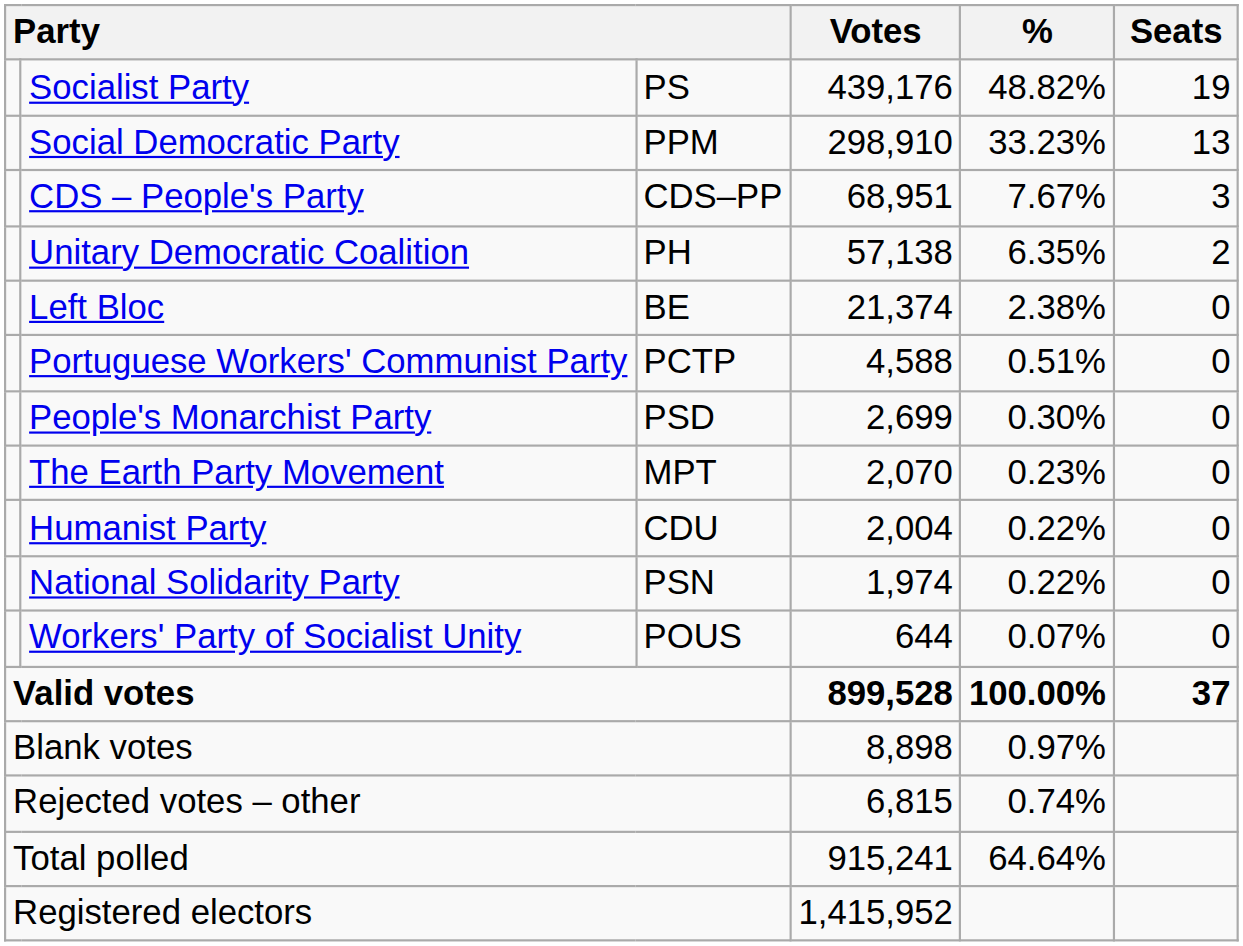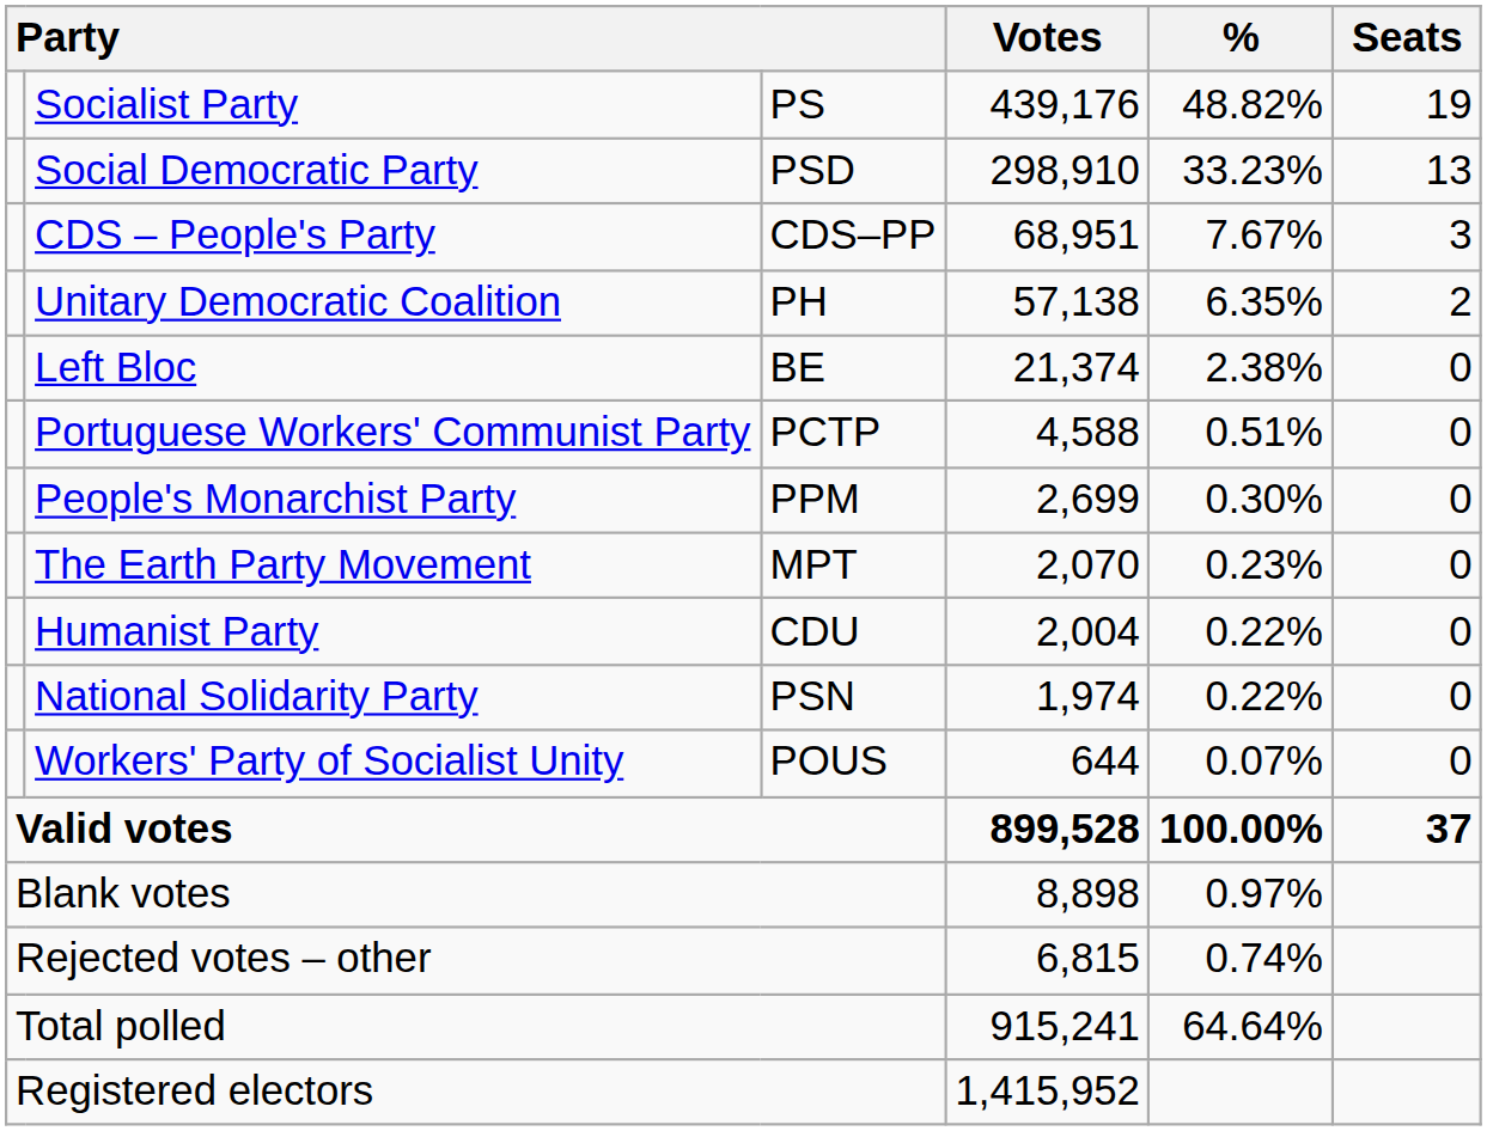 <table class="wikitable" border="1" style="text-align:right;">
 <tr>
 <th style="text-align:left;" colspan=3>Party</th>
 <th align=center width="50">Votes</th>
 <th align=center width="50">%</th>
 <th align=center width="50">Seats</th>
 </tr>
 <tr>
 <td></td>
 <td align=left><a href='#'>Socialist Party</a></td>
 <td align=left>PS</td>
 <td>439,176</td>
 <td>48.82%</td>
 <td>19</td>
 </tr>
 <tr>
 <td></td>
 <td align=left><a href='#'>Social Democratic Party</a></td>
-<td align=left>PPM</td>
+<td align=left>PSD</td>
 <td>298,910</td>
 <td>33.23%</td>
 <td>13</td>
 </tr>
 <tr>
 <td></td>
 <td align=left><a href='#'>CDS – People's Party</a></td>
 <td align=left style="white-space: nowrap;">CDS–PP</td>
 <td>68,951</td>
 <td>7.67%</td>
 <td>3</td>
 </tr>
 <tr>
 <td></td>
 <td align=left style="white-space: nowrap;"><a href='#'>Unitary Democratic Coalition</a></td>
 <td align=left>PH</td>
 <td>57,138</td>
 <td>6.35%</td>
 <td>2</td>
 </tr>
 <tr>
 <td></td>
 <td align=left><a href='#'>Left Bloc</a></td>
 <td align=left>BE</td>
 <td>21,374</td>
 <td>2.38%</td>
 <td>0</td>
 </tr>
 <tr>
 <td></td>
 <td align=left><a href='#'>Portuguese Workers' Communist Party</a></td>
 <td align=left>PCTP</td>
 <td>4,588</td>
 <td>0.51%</td>
 <td>0</td>
 </tr>
 <tr>
 <td></td>
 <td align=left><a href='#'>People's Monarchist Party</a></td>
-<td align=left>PSD</td>
+<td align=left>PPM</td>
 <td>2,699</td>
 <td>0.30%</td>
 <td>0</td>
 </tr>
 <tr>
 <td></td>
 <td align=left><a href='#'>The Earth Party Movement</a></td>
 <td align=left>MPT</td>
 <td>2,070</td>
 <td>0.23%</td>
 <td>0</td>
 </tr>
 <tr>
 <td></td>
 <td align=left><a href='#'>Humanist Party</a></td>
 <td align=left>CDU</td>
 <td>2,004</td>
 <td>0.22%</td>
 <td>0</td>
 </tr>
 <tr>
 <td></td>
 <td align=left><a href='#'>National Solidarity Party</a></td>
 <td align=left>PSN</td>
 <td>1,974</td>
 <td>0.22%</td>
 <td>0</td>
 </tr>
 <tr>
 <td></td>
 <td align=left><a href='#'>Workers' Party of Socialist Unity</a></td>
 <td align=left>POUS</td>
 <td>644</td>
 <td>0.07%</td>
 <td>0</td>
 </tr>
 <tr style="font-weight:bold">
 <td align=left colspan=3>Valid votes</td>
 <td>899,528</td>
 <td>100.00%</td>
 <td>37</td>
 </tr>
 <tr>
 <td align=left colspan=3>Blank votes</td>
 <td>8,898</td>
 <td>0.97%</td>
 <td></td>
 </tr>
 <tr>
 <td align=left colspan=3>Rejected votes – other</td>
 <td>6,815</td>
 <td>0.74%</td>
 <td></td>
 </tr>
 <tr>
 <td align=left colspan=3>Total polled</td>
 <td>915,241</td>
 <td>64.64%</td>
 <td></td>
 </tr>
 <tr>
 <td align=left colspan=3>Registered electors</td>
 <td>1,415,952</td>
 <td></td>
 <td></td>
 </tr>
 </table>
